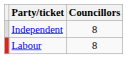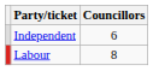 <table class="wikitable">
 <tr>
 <th></th>
 <th>Party/ticket</th>
 <th>Councillors</th>
 </tr>
 <tr>
 <td style="background:#DDDDDD"></td>
 <td><a href='#'>Independent</a></td>
-<td style="text-align: center;">8</td>
+<td style="text-align: center;">6</td>
 </tr>
 <tr>
 <td style="background:#DC241f"></td>
 <td><a href='#'>Labour</a></td>
 <td style="text-align: center;">8</td>
 </tr>
 </table>
